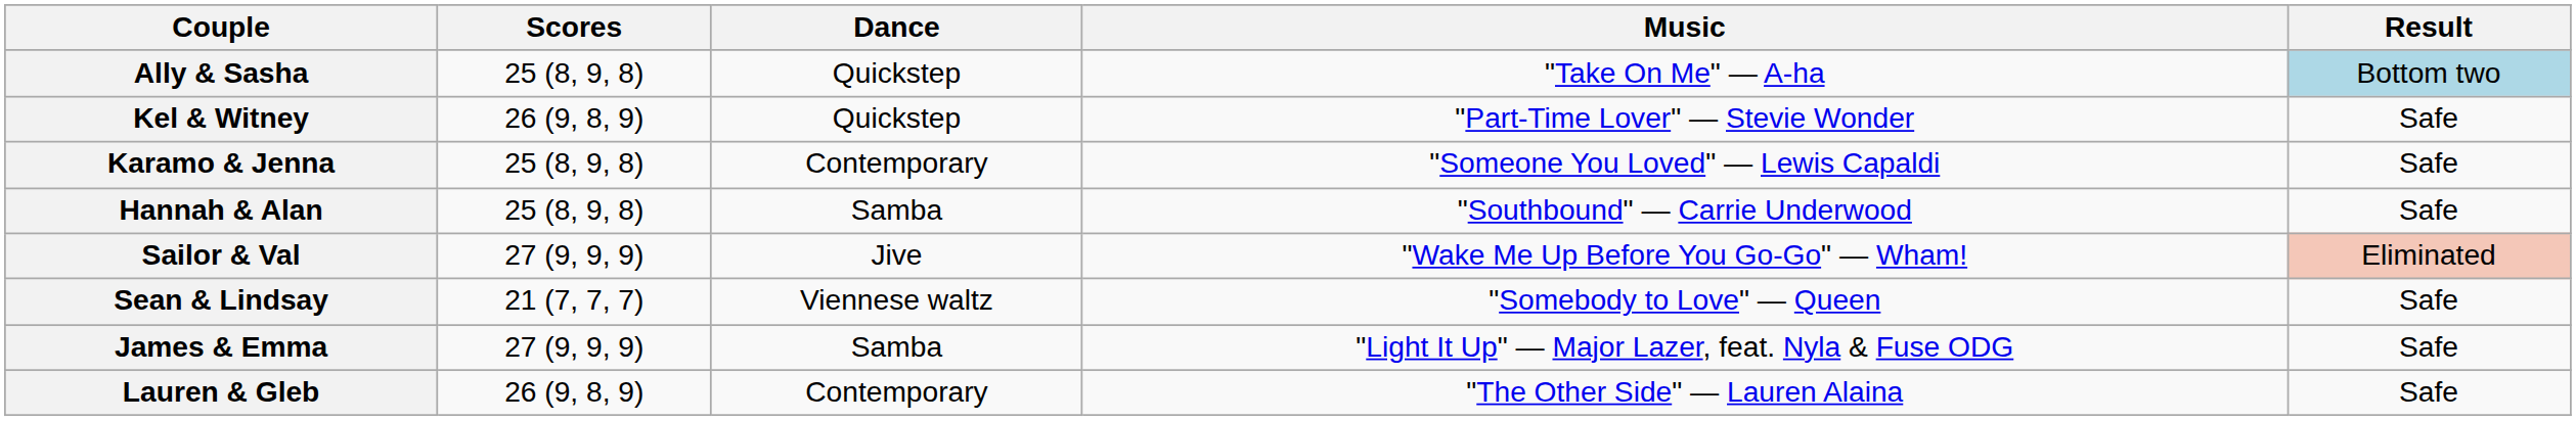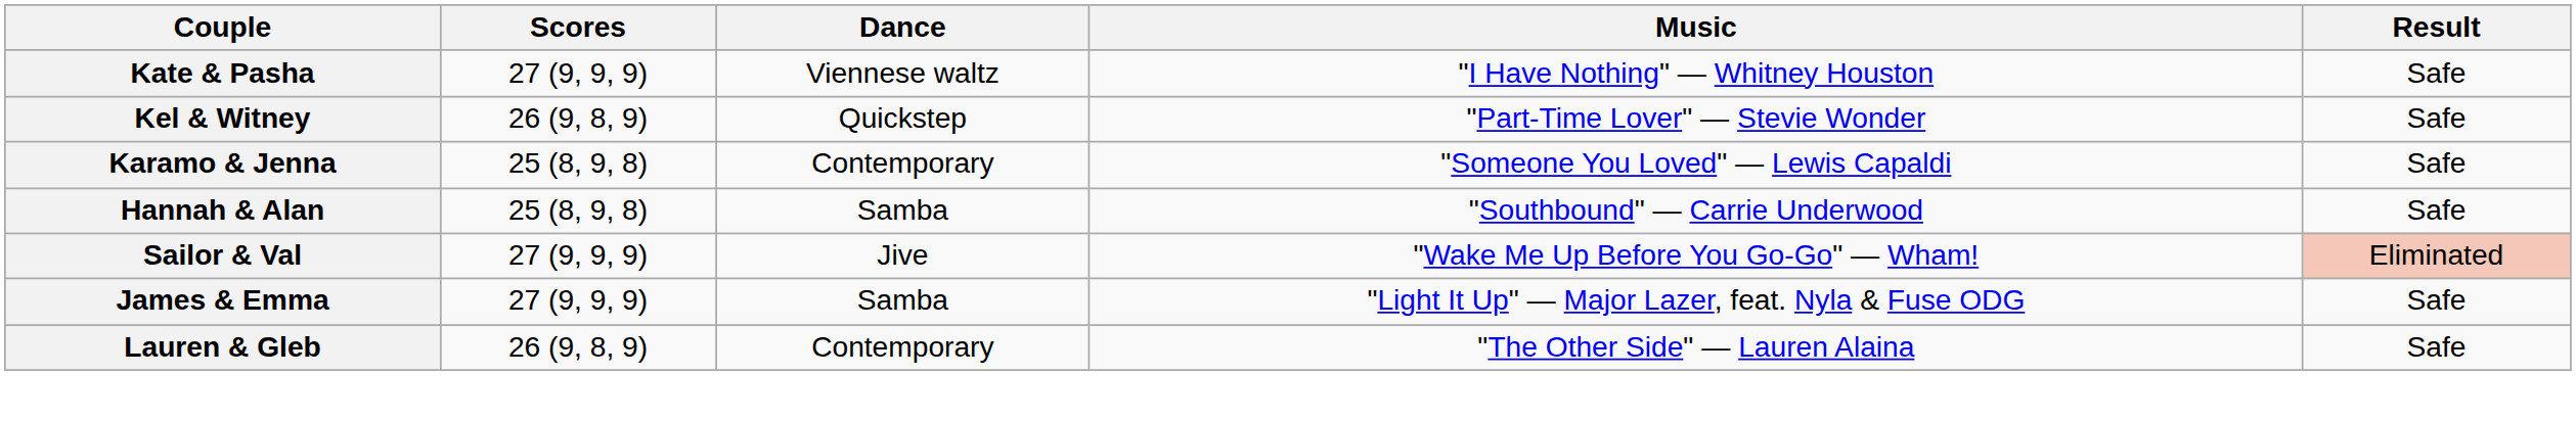 <table class="wikitable sortable" style="text-align:center; width: 90%">
 <tr>
 <th scope="col">Couple</th>
 <th scope="col">Scores</th>
 <th scope="col" class="unsortable">Dance</th>
 <th scope="col" class="unsortable">Music</th>
 <th scope="col" class="unsortable">Result</th>
 </tr>
 <tr>
-<th scope="row">Ally & Sasha</th>
-<td>25 (8, 9, 8)</td>
-<td>Quickstep</td>
-<td>"<a href='#'>Take On Me</a>" — <a href='#'>A-ha</a></td>
-<td bgcolor=lightblue>Bottom two</td>
+<th scope="row">Kate & Pasha</th>
+<td>27 (9, 9, 9)</td>
+<td>Viennese waltz</td>
+<td>"<a href='#'>I Have Nothing</a>" — <a href='#'>Whitney Houston</a></td>
+<td>Safe</td>
 </tr>
 <tr>
 <th scope="row">Kel & Witney</th>
 <td>26 (9, 8, 9)</td>
 <td>Quickstep</td>
 <td>"<a href='#'>Part-Time Lover</a>" — <a href='#'>Stevie Wonder</a></td>
 <td>Safe</td>
 </tr>
 <tr>
 <th scope="row">Karamo & Jenna</th>
 <td>25 (8, 9, 8)</td>
 <td>Contemporary</td>
 <td>"<a href='#'>Someone You Loved</a>" — <a href='#'>Lewis Capaldi</a></td>
 <td>Safe</td>
 </tr>
 <tr>
 <th scope="row">Hannah & Alan</th>
 <td>25 (8, 9, 8)</td>
 <td>Samba</td>
 <td>"<a href='#'>Southbound</a>" — <a href='#'>Carrie Underwood</a></td>
 <td>Safe</td>
 </tr>
 <tr>
 <th scope="row">Sailor & Val</th>
 <td>27 (9, 9, 9)</td>
 <td>Jive</td>
 <td>"<a href='#'>Wake Me Up Before You Go-Go</a>" — <a href='#'>Wham!</a></td>
 <td bgcolor=f4c7b8>Eliminated</td>
 </tr>
 <tr>
-<th scope="row">Sean & Lindsay</th>
-<td>21 (7, 7, 7)</td>
-<td>Viennese waltz</td>
-<td>"<a href='#'>Somebody to Love</a>" — <a href='#'>Queen</a></td>
-<td>Safe</td>
-</tr>
-<tr>
 <th scope="row">James & Emma</th>
 <td>27 (9, 9, 9)</td>
 <td>Samba</td>
 <td>"<a href='#'>Light It Up</a>" — <a href='#'>Major Lazer</a>, feat. <a href='#'>Nyla</a> & <a href='#'>Fuse ODG</a></td>
 <td>Safe</td>
 </tr>
 <tr>
 <th scope="row">Lauren & Gleb</th>
 <td>26 (9, 8, 9)</td>
 <td>Contemporary</td>
 <td>"<a href='#'>The Other Side</a>" — <a href='#'>Lauren Alaina</a></td>
 <td>Safe</td>
 </tr>
 </table>
